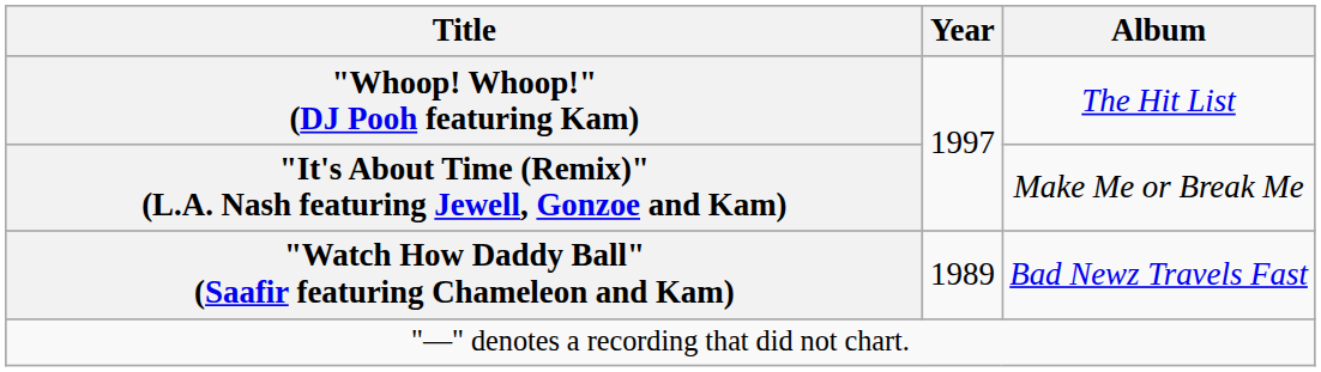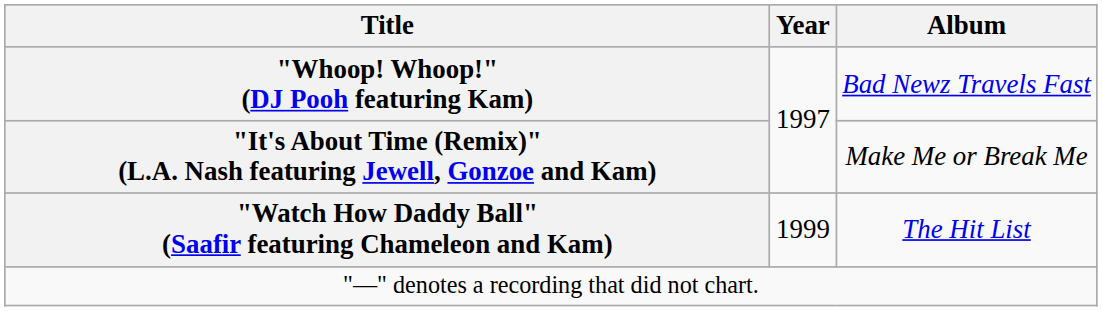 <table class="wikitable plainrowheaders" style="text-align:center;">
 <tr>
 <th scope="col" rowspan="1" style="width:28em;">Title</th>
 <th scope="col" rowspan="1">Year</th>
 <th scope="col" rowspan="1">Album</th>
 </tr>
 <tr>
 <th scope="row">"Whoop! Whoop!"<br><span>(<a href='#'>DJ Pooh</a> featuring Kam)</span></th>
 <td rowspan="2">1997</td>
-<td><em><a href='#'>The Hit List</a></em></td>
+<td><em><a href='#'>Bad Newz Travels Fast</a></em></td>
 </tr>
 <tr>
 <th scope="row">"It's About Time (Remix)"<br><span>(L.A. Nash featuring <a href='#'>Jewell</a>, <a href='#'>Gonzoe</a> and Kam)</span></th>
 <td><em>Make Me or Break Me</em></td>
 </tr>
 <tr>
 <th scope="row">"Watch How Daddy Ball"<br><span>(<a href='#'>Saafir</a> featuring Chameleon and Kam)</span></th>
-<td rowspan="1">1989</td>
-<td><em><a href='#'>Bad Newz Travels Fast</a></em></td>
+<td rowspan="1">1999</td>
+<td><em><a href='#'>The Hit List</a></em></td>
 </tr>
 <tr>
 <td colspan="13" style="font-size:90%">"—" denotes a recording that did not chart.</td>
 </tr>
 </table>
